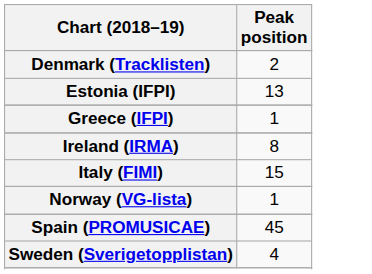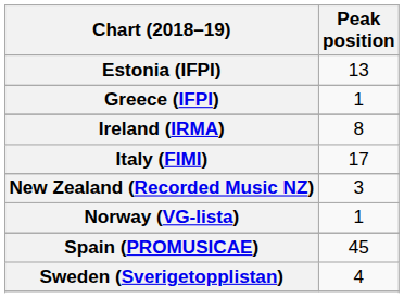 <table class="wikitable sortable plainrowheaders" style="text-align:center">
 <tr>
 <th scope="col">Chart (2018–19)</th>
 <th scope="col">Peak<br> position</th>
 </tr>
 <tr>
 </tr>
 <tr>
 </tr>
 <tr>
 </tr>
 <tr>
 </tr>
 <tr>
 </tr>
 <tr>
-</tr>
-<tr>
-<th scope="row">Denmark (<a href='#'>Tracklisten</a>)</th>
-<td>2</td>
 </tr>
 <tr>
 <th scope="row">Estonia (IFPI)</th>
 <td>13</td>
 </tr>
 <tr>
 </tr>
 <tr>
 </tr>
 <tr>
 </tr>
 <tr>
 <th scope="row">Greece (<a href='#'>IFPI</a>)</th>
 <td>1</td>
 </tr>
 <tr>
 </tr>
 <tr>
 </tr>
 <tr>
 <th scope="row">Ireland (<a href='#'>IRMA</a>)</th>
 <td>8</td>
 </tr>
 <tr>
 <th scope="row">Italy (<a href='#'>FIMI</a>)</th>
-<td>15</td>
+<td>17</td>
 </tr>
 <tr>
 </tr>
 <tr>
+</tr>
+<tr>
+<th scope="row">New Zealand (<a href='#'>Recorded Music NZ</a>)</th>
+<td>3</td>
 </tr>
 <tr>
 <th scope="row">Norway (<a href='#'>VG-lista</a>)</th>
 <td>1</td>
 </tr>
 <tr>
 </tr>
 <tr>
 </tr>
 <tr>
 </tr>
 <tr>
 <th scope="row">Spain (<a href='#'>PROMUSICAE</a>)</th>
 <td>45</td>
 </tr>
 <tr>
 <th scope="row">Sweden (<a href='#'>Sverigetopplistan</a>)</th>
 <td>4</td>
 </tr>
 <tr>
 </tr>
 <tr>
 </tr>
 <tr>
 </tr>
 <tr>
 </tr>
 <tr>
 </tr>
 <tr>
 </tr>
 </table>
